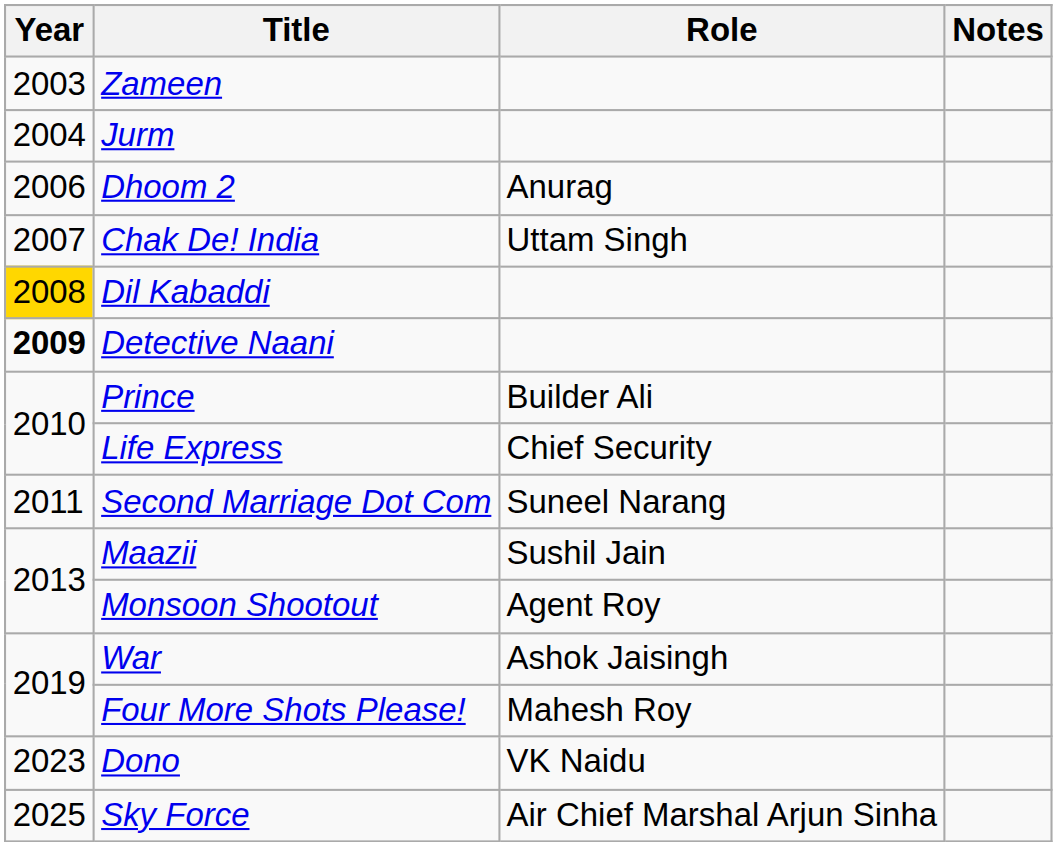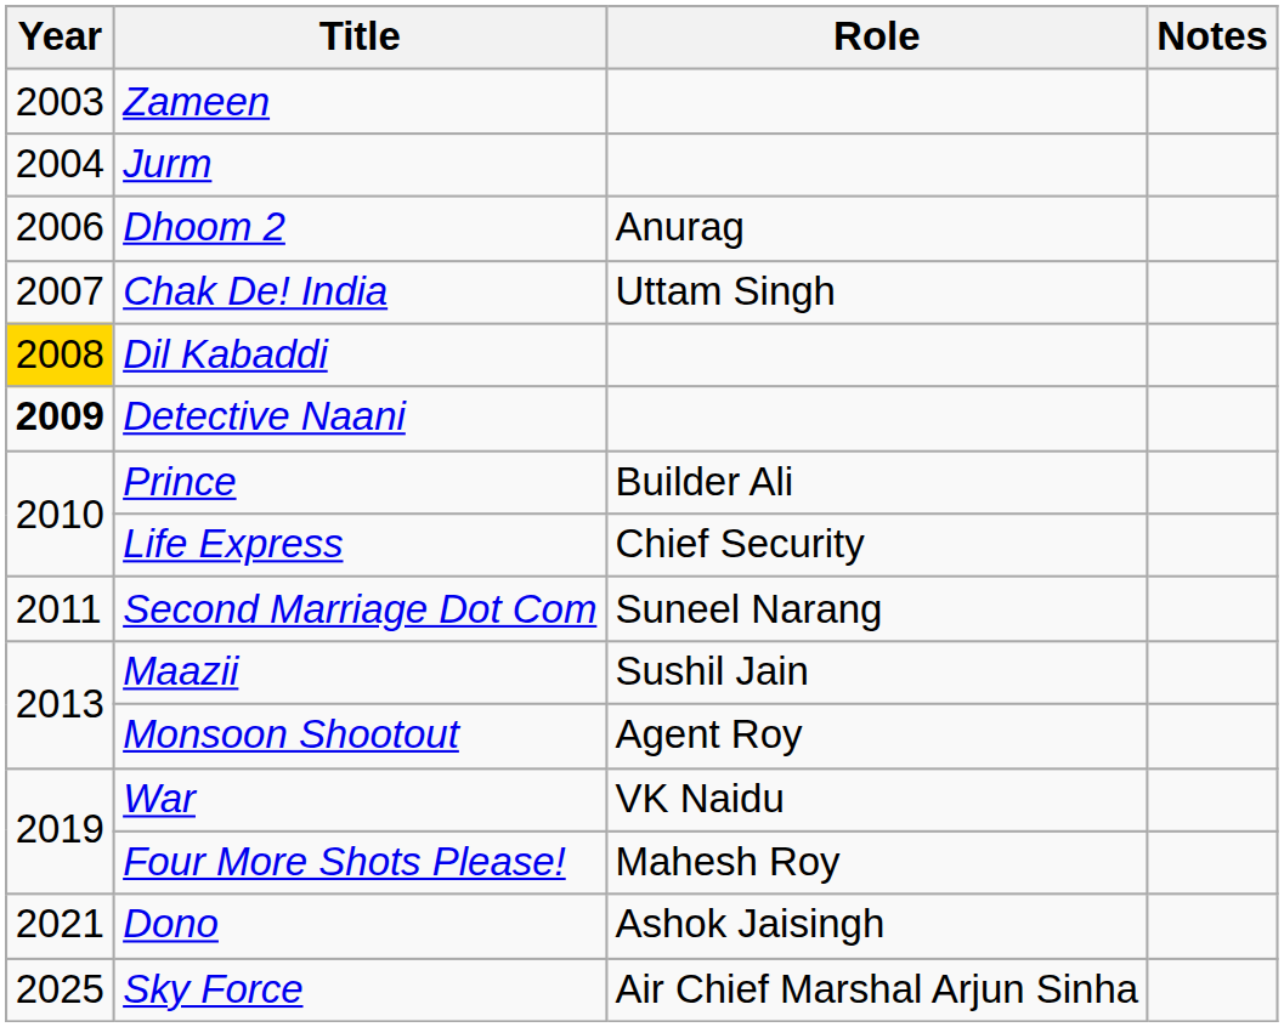 <table class="wikitable">
 <tr>
 <th>Year</th>
 <th>Title</th>
 <th>Role</th>
 <th>Notes</th>
 </tr>
 <tr>
 <td>2003</td>
 <td><em><a href='#'>Zameen</a></em></td>
 <td></td>
 <td></td>
 </tr>
 <tr>
 <td>2004</td>
 <td><em><a href='#'>Jurm</a></em></td>
 <td></td>
 <td></td>
 </tr>
 <tr>
 <td>2006</td>
 <td><em><a href='#'>Dhoom 2</a></em></td>
 <td>Anurag</td>
 <td></td>
 </tr>
 <tr>
 <td>2007</td>
 <td><em><a href='#'>Chak De! India</a></em></td>
 <td>Uttam Singh</td>
 <td></td>
 </tr>
 <tr>
 <td style="background: gold;">2008</td>
 <td><em><a href='#'>Dil Kabaddi</a></em></td>
 <td></td>
 <td></td>
 </tr>
 <tr>
 <td><strong>2009</strong></td>
 <td><em><a href='#'>Detective Naani</a></em></td>
 <td></td>
 <td></td>
 </tr>
 <tr>
 <td rowspan="2">2010</td>
 <td><em><a href='#'>Prince</a></em></td>
 <td>Builder Ali</td>
 <td></td>
 </tr>
 <tr>
 <td><em><a href='#'>Life Express</a></em></td>
 <td>Chief Security</td>
 <td></td>
 </tr>
 <tr>
 <td>2011</td>
 <td><em><a href='#'>Second Marriage Dot Com</a></em></td>
 <td>Suneel Narang</td>
 <td></td>
 </tr>
 <tr>
 <td rowspan="2">2013</td>
 <td><em><a href='#'>Maazii</a></em></td>
 <td>Sushil Jain</td>
 <td></td>
 </tr>
 <tr>
 <td><em><a href='#'>Monsoon Shootout</a></em></td>
 <td>Agent Roy</td>
 <td></td>
 </tr>
 <tr>
 <td rowspan="2">2019</td>
 <td><em><a href='#'>War</a></em></td>
-<td>Ashok Jaisingh</td>
+<td>VK Naidu</td>
 <td></td>
 </tr>
 <tr>
 <td><em><a href='#'>Four More Shots Please!</a></em></td>
 <td>Mahesh Roy</td>
 <td></td>
 </tr>
 <tr>
-<td>2023</td>
+<td>2021</td>
 <td><em><a href='#'>Dono</a></em></td>
-<td>VK Naidu</td>
+<td>Ashok Jaisingh</td>
 <td></td>
 </tr>
 <tr>
 <td>2025</td>
 <td><em><a href='#'>Sky Force</a></em></td>
 <td>Air Chief Marshal Arjun Sinha</td>
 <td></td>
 </tr>
 </table>
